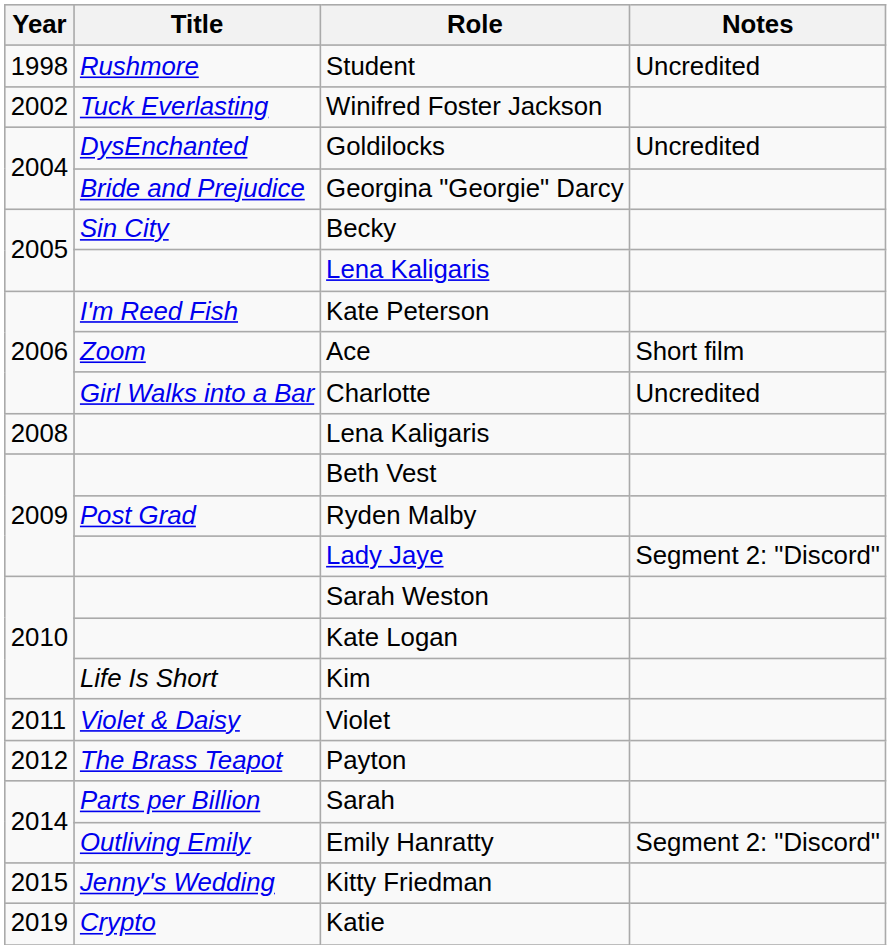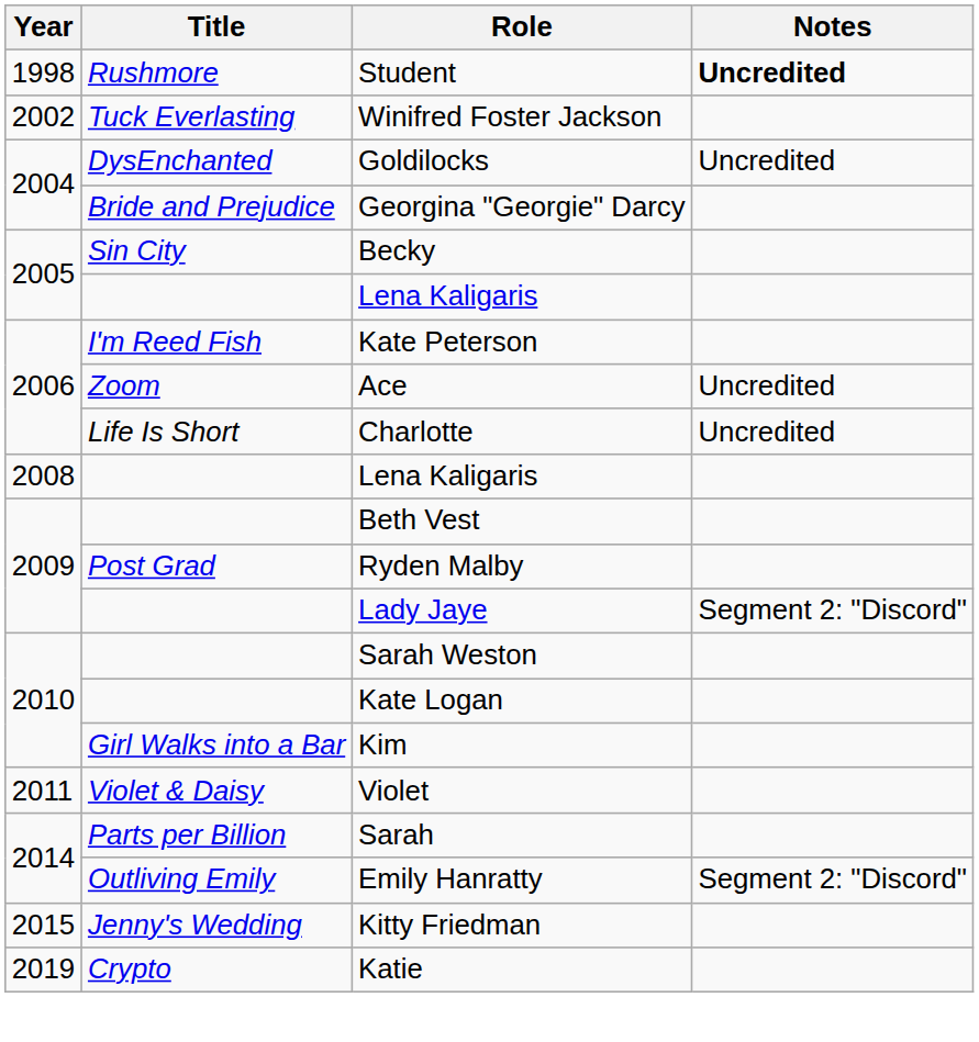 <table class="wikitable sortable">
 <tr>
 <th>Year</th>
 <th>Title</th>
 <th>Role</th>
 <th class="unsortable">Notes</th>
 </tr>
 <tr>
 <td>1998</td>
 <td><em><a href='#'>Rushmore</a></em></td>
 <td>Student</td>
-<td>Uncredited</td>
+<td><strong>Uncredited</strong></td>
 </tr>
 <tr>
 <td>2002</td>
 <td><em><a href='#'>Tuck Everlasting</a></em></td>
 <td>Winifred Foster Jackson</td>
 <td></td>
 </tr>
 <tr>
 <td rowspan="2">2004</td>
 <td><em><a href='#'>DysEnchanted</a></em></td>
 <td>Goldilocks</td>
 <td>Uncredited</td>
 </tr>
 <tr>
 <td><em><a href='#'>Bride and Prejudice</a></em></td>
 <td>Georgina "Georgie" Darcy</td>
 <td></td>
 </tr>
 <tr>
 <td rowspan="2">2005</td>
 <td><em><a href='#'>Sin City</a></em></td>
 <td>Becky</td>
 <td></td>
 </tr>
 <tr>
 <td><em></em></td>
 <td><a href='#'>Lena Kaligaris</a></td>
 <td></td>
 </tr>
 <tr>
 <td rowspan="3">2006</td>
 <td><em><a href='#'>I'm Reed Fish</a></em></td>
 <td>Kate Peterson</td>
 <td></td>
 </tr>
 <tr>
 <td><em><a href='#'>Zoom</a></em></td>
 <td>Ace</td>
-<td>Short film</td>
+<td>Uncredited</td>
 </tr>
 <tr>
-<td><em><a href='#'>Girl Walks into a Bar</a></em></td>
+<td><em>Life Is Short</em></td>
 <td>Charlotte</td>
 <td>Uncredited</td>
 </tr>
 <tr>
 <td>2008</td>
 <td><em></em></td>
 <td>Lena Kaligaris</td>
 <td></td>
 </tr>
 <tr>
 <td rowspan="3">2009</td>
 <td><em></em></td>
 <td>Beth Vest</td>
 <td></td>
 </tr>
 <tr>
 <td><em><a href='#'>Post Grad</a></em></td>
 <td>Ryden Malby</td>
 <td></td>
 </tr>
 <tr>
 <td><em></em></td>
 <td><a href='#'>Lady Jaye</a></td>
 <td>Segment 2: "Discord"</td>
 </tr>
 <tr>
 <td rowspan="3">2010</td>
 <td><em></em></td>
 <td>Sarah Weston</td>
 <td></td>
 </tr>
 <tr>
 <td><em></em></td>
 <td>Kate Logan</td>
 <td></td>
 </tr>
 <tr>
-<td><em>Life Is Short</em></td>
+<td><em><a href='#'>Girl Walks into a Bar</a></em></td>
 <td>Kim</td>
 <td></td>
 </tr>
 <tr>
 <td>2011</td>
 <td><em><a href='#'>Violet & Daisy</a></em></td>
 <td>Violet</td>
-<td></td>
-</tr>
-<tr>
-<td>2012</td>
-<td><em><a href='#'>The Brass Teapot</a></em></td>
-<td>Payton</td>
 <td></td>
 </tr>
 <tr>
 <td rowspan="2">2014</td>
 <td><em><a href='#'>Parts per Billion</a></em></td>
 <td>Sarah</td>
 <td></td>
 </tr>
 <tr>
 <td><em><a href='#'>Outliving Emily</a></em></td>
 <td>Emily Hanratty</td>
 <td>Segment 2: "Discord"</td>
 </tr>
 <tr>
 <td>2015</td>
 <td><em><a href='#'>Jenny's Wedding</a></em></td>
 <td>Kitty Friedman</td>
 <td></td>
 </tr>
 <tr>
 <td>2019</td>
 <td><em><a href='#'>Crypto</a></em></td>
 <td>Katie</td>
 <td></td>
 </tr>
 </table>
